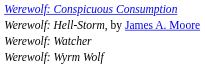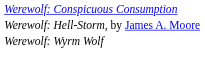 <table style="width:80em;">
 <tr>
 <td style="width:20em;"><em><a href='#'>Werewolf: Conspicuous Consumption</a></em></td>
 <td></td>
 </tr>
 <tr>
 <td style=""><em>Werewolf: Hell-Storm</em>, by <a href='#'>James A. Moore</a></td>
 <td></td>
 </tr>
 <tr>
-<td style=""><em>Werewolf: Watcher</em></td>
-<td></td>
-</tr>
-<tr>
 <td style=""><em>Werewolf: Wyrm Wolf</em></td>
 <td></td>
 </tr>
 </table>
